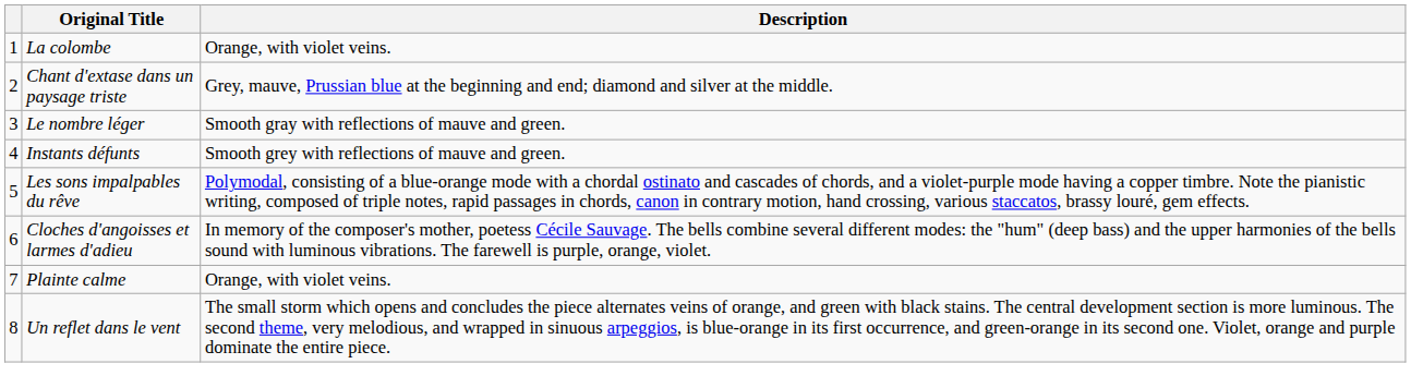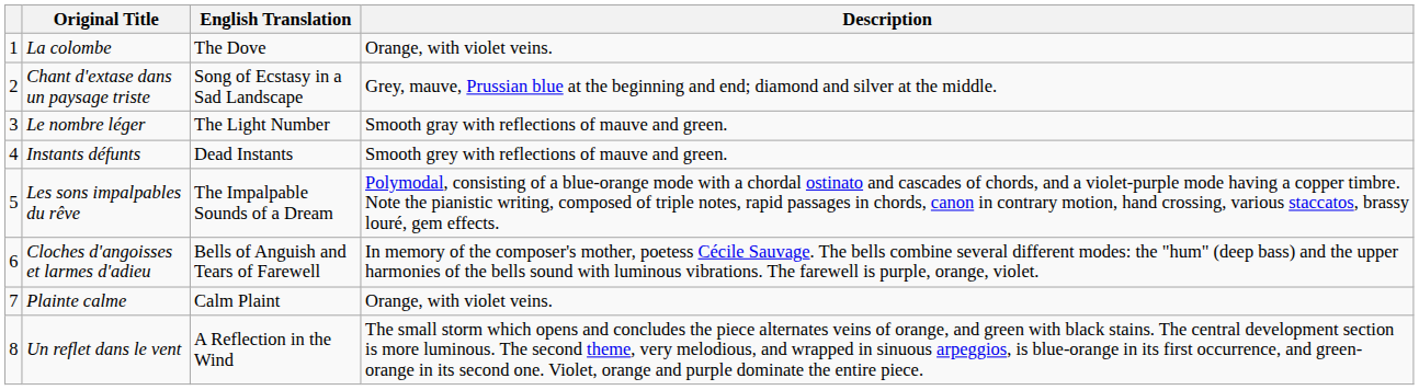 <table class="wikitable">
 <tr>
 <th></th>
 <th>Original Title</th>
+<th>English Translation</th>
 <th>Description</th>
 </tr>
 <tr>
 <td>1</td>
 <td><em>La colombe</em></td>
+<td>The Dove</td>
 <td>Orange, with violet veins.</td>
 </tr>
 <tr>
 <td>2</td>
 <td><em>Chant d'extase dans un paysage triste</em></td>
+<td>Song of Ecstasy in a Sad Landscape</td>
 <td>Grey, mauve, <a href='#'>Prussian blue</a> at the beginning and end; diamond and silver at the middle.</td>
 </tr>
 <tr>
 <td>3</td>
 <td><em>Le nombre léger</em></td>
+<td>The Light Number</td>
 <td>Smooth gray with reflections of mauve and green.</td>
 </tr>
 <tr>
 <td>4</td>
 <td><em>Instants défunts</em></td>
+<td>Dead Instants</td>
 <td>Smooth grey with reflections of mauve and green.</td>
 </tr>
 <tr>
 <td>5</td>
 <td><em>Les sons impalpables du rêve</em></td>
+<td>The Impalpable Sounds of a Dream</td>
 <td><a href='#'>Polymodal</a>, consisting of a blue-orange mode with a chordal <a href='#'>ostinato</a> and cascades of chords, and a violet-purple mode having a copper timbre. Note the pianistic writing, composed of triple notes, rapid passages in chords, <a href='#'>canon</a> in contrary motion, hand crossing, various <a href='#'>staccatos</a>, brassy louré, gem effects.</td>
 </tr>
 <tr>
 <td>6</td>
 <td><em>Cloches d'angoisses et larmes d'adieu</em></td>
+<td>Bells of Anguish and Tears of Farewell</td>
 <td>In memory of the composer's mother, poetess <a href='#'>Cécile Sauvage</a>. The bells combine several different modes: the "hum" (deep bass) and the upper harmonies of the bells sound with luminous vibrations. The farewell is purple, orange, violet.</td>
 </tr>
 <tr>
 <td>7</td>
 <td><em>Plainte calme</em></td>
+<td>Calm Plaint</td>
 <td>Orange, with violet veins.</td>
 </tr>
 <tr>
 <td>8</td>
 <td><em>Un reflet dans le vent</em></td>
+<td>A Reflection in the Wind</td>
 <td>The small storm which opens and concludes the piece alternates veins of orange, and green with black stains. The central development section is more luminous. The second <a href='#'>theme</a>, very melodious, and wrapped in sinuous <a href='#'>arpeggios</a>, is blue-orange in its first occurrence, and green-orange in its second one. Violet, orange and purple dominate the entire piece.</td>
 </tr>
 </table>
